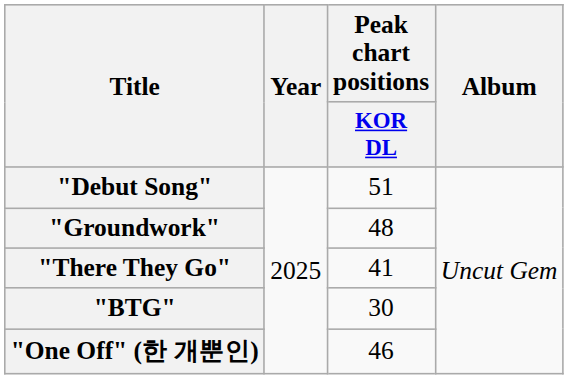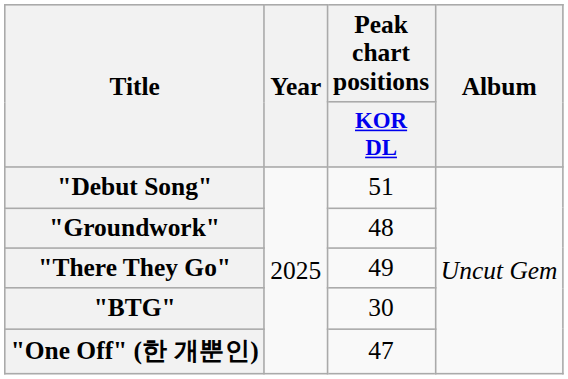 <table class="wikitable plainrowheaders" style="text-align:center">
 <tr>
 <th scope="col" rowspan="2">Title</th>
 <th scope="col" rowspan="2">Year</th>
 <th scope="col" colspan="1">Peak chart positions</th>
 <th scope="col" rowspan="2">Album</th>
 </tr>
 <tr>
 <th scope="col" style="font-size:90%; width:3em"><a href='#'>KOR<br>DL</a><br></th>
 </tr>
 <tr>
 <th scope="row">"Debut Song"</th>
 <td rowspan="5">2025</td>
 <td>51</td>
 <td rowspan="5"><em>Uncut Gem</em></td>
 </tr>
 <tr>
 <th scope="row">"Groundwork"</th>
 <td>48</td>
 </tr>
 <tr>
 <th scope="row">"There They Go"</th>
-<td>41</td>
+<td>49</td>
 </tr>
 <tr>
 <th scope="row">"BTG"</th>
 <td>30</td>
 </tr>
 <tr>
 <th scope="row">"One Off" (한 개뿐인)</th>
-<td>46</td>
+<td>47</td>
 </tr>
 </table>
